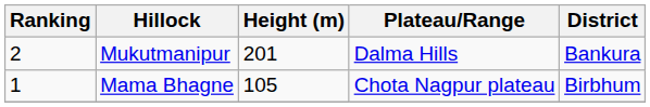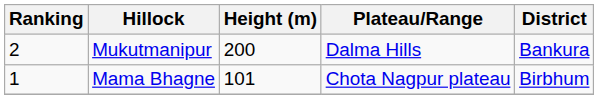 <table class="wikitable sortable">
 <tr>
 <th>Ranking</th>
 <th>Hillock</th>
 <th>Height (m)</th>
 <th>Plateau/Range</th>
 <th>District</th>
 </tr>
 <tr>
 <td>2</td>
 <td><a href='#'>Mukutmanipur</a></td>
-<td>201</td>
+<td>200</td>
 <td><a href='#'>Dalma Hills</a></td>
 <td><a href='#'>Bankura</a></td>
 </tr>
 <tr>
 <td>1</td>
 <td><a href='#'>Mama Bhagne</a></td>
-<td>105</td>
+<td>101</td>
 <td><a href='#'>Chota Nagpur plateau</a></td>
 <td><a href='#'>Birbhum</a></td>
 </tr>
 <tr>
 </tr>
 </table>
